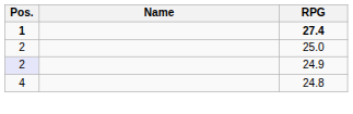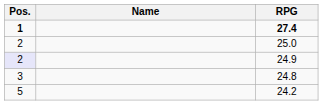 <table class=wikitable width="80%">
 <tr>
 <th width="10%">Pos.</th>
 <th width="70%">Name</th>
 <th width="20%">RPG</th>
 </tr>
 <tr>
 <td align=center><strong>1</strong></td>
 <td><strong></strong></td>
 <td align=center><strong>27.4</strong></td>
 </tr>
 <tr>
 <td align=center>2</td>
 <td></td>
 <td align=center>25.0</td>
 </tr>
 <tr>
 <td align=center style="background: lavender;">2</td>
 <td></td>
 <td align=center>24.9</td>
 </tr>
 <tr>
-<td align=center>4</td>
+<td align=center>3</td>
 <td></td>
 <td align=center>24.8</td>
 </tr>
+<tr>
+<td align=center>5</td>
+<td></td>
+<td align=center>24.2</td>
+</tr>
 </table>
